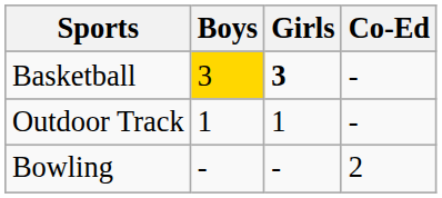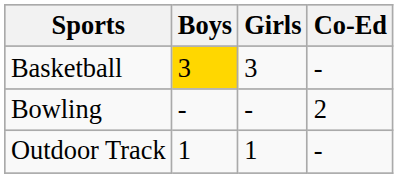 <table class="wikitable sortable">
 <tr>
 <th>Sports</th>
 <th>Boys</th>
 <th>Girls</th>
 <th>Co-Ed</th>
 </tr>
 <tr>
 <td>Basketball</td>
 <td style="background: gold;">3</td>
-<td><strong>3</strong></td>
-<td>-</td>
-</tr>
-<tr>
-<td>Outdoor Track</td>
-<td>1</td>
-<td>1</td>
+<td>3</td>
 <td>-</td>
 </tr>
 <tr>
 <td>Bowling</td>
 <td>-</td>
 <td>-</td>
 <td>2</td>
 </tr>
+<tr>
+<td>Outdoor Track</td>
+<td>1</td>
+<td>1</td>
+<td>-</td>
+</tr>
 </table>
